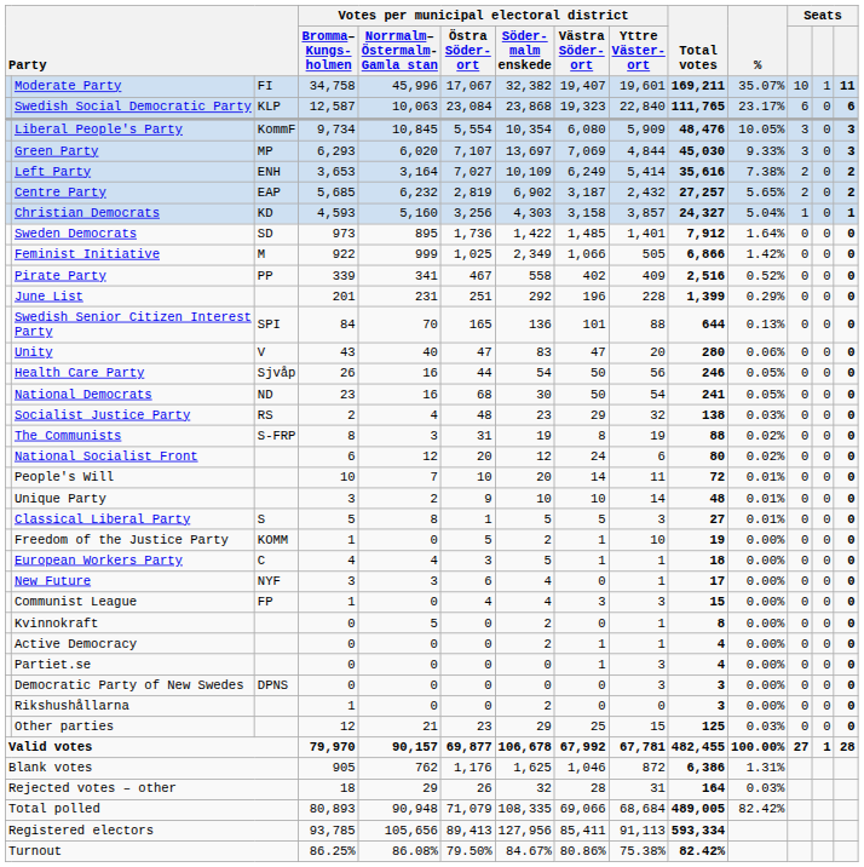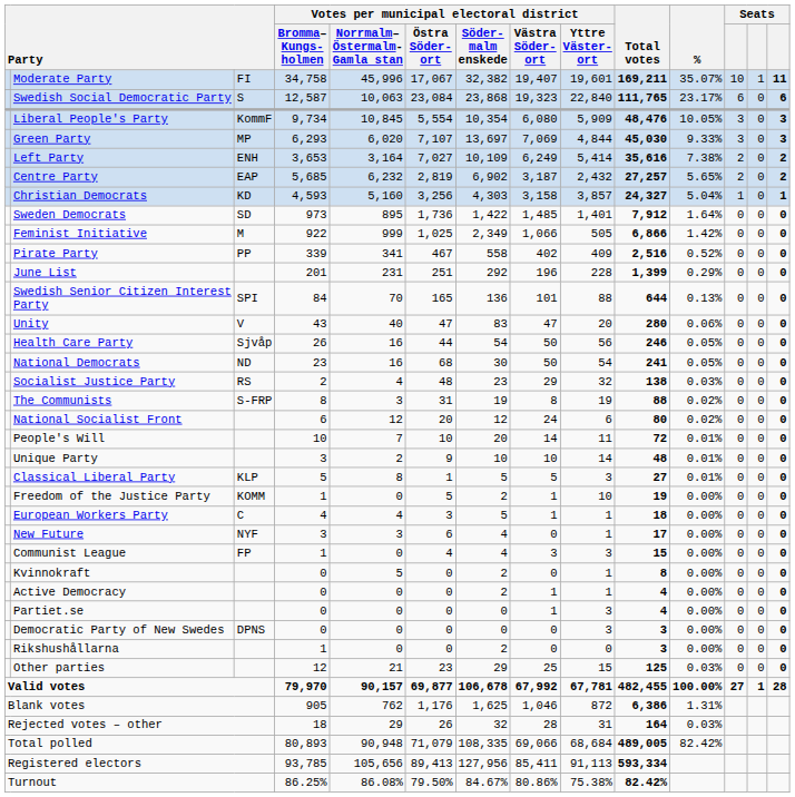 <table class="wikitable" border="1" style="text-align:right;">
 <tr>
 <th style="text-align:left;" valign=bottom rowspan=2 colspan=3>Party</th>
 <th colspan=6>Votes per municipal electoral district</th>
 <th align=center valign=bottom rowspan=2 width="50">Total votes</th>
 <th align=center valign=bottom rowspan=2 width="50">%</th>
 <th colspan=3>Seats</th>
 </tr>
 <tr>
 <th align=center valign=bottom width="50"><a href='#'>Bromma</a>–<a href='#'>Kungs- holmen</a></th>
 <th align=center valign=bottom width="50"><a href='#'>Norrmalm</a>–<a href='#'>Östermalm</a>- <a href='#'>Gamla stan</a></th>
 <th align=center valign=bottom width="50">Östra <a href='#'>Söder- ort</a></th>
 <th align=center valign=bottom width="50"><a href='#'>Söder- malm</a> enskede</th>
 <th align=center valign=bottom width="50">Västra <a href='#'>Söder- ort</a></th>
 <th align=center valign=bottom width="50">Yttre <a href='#'>Väster- ort</a></th>
 <th align=center valign=bottom width="20"><small></small></th>
 <th align=center valign=bottom width="20"><small><a href='#'></a></small></th>
 <th align=center valign=bottom width="20"><small></small></th>
 </tr>
 <tr style="background:#CEE0F2;">
 <td></td>
 <td align=left><a href='#'>Moderate Party</a></td>
 <td align=left>FI</td>
 <td>34,758</td>
 <td>45,996</td>
 <td>17,067</td>
 <td>32,382</td>
 <td>19,407</td>
 <td>19,601</td>
 <td><strong>169,211</strong></td>
 <td>35.07%</td>
 <td>10</td>
 <td>1</td>
 <td><strong>11</strong></td>
 </tr>
 <tr style="background:#CEE0F2;">
 <td></td>
 <td align=left style="white-space: nowrap;"><a href='#'>Swedish Social Democratic Party</a></td>
-<td align=left>KLP</td>
+<td align=left>S</td>
 <td>12,587</td>
 <td>10,063</td>
 <td>23,084</td>
 <td>23,868</td>
 <td>19,323</td>
 <td>22,840</td>
 <td><strong>111,765</strong></td>
 <td>23.17%</td>
 <td>6</td>
 <td>0</td>
 <td><strong>6</strong></td>
 </tr>
 <tr style="background:#CEE0F2; border-top:3px solid darkgray;">
 <td></td>
 <td align=left><a href='#'>Liberal People's Party</a></td>
 <td align=left>KommF</td>
 <td>9,734</td>
 <td>10,845</td>
 <td>5,554</td>
 <td>10,354</td>
 <td>6,080</td>
 <td>5,909</td>
 <td><strong>48,476</strong></td>
 <td>10.05%</td>
 <td>3</td>
 <td>0</td>
 <td><strong>3</strong></td>
 </tr>
 <tr style="background:#CEE0F2;">
 <td></td>
 <td align=left><a href='#'>Green Party</a></td>
 <td align=left>MP</td>
 <td>6,293</td>
 <td>6,020</td>
 <td>7,107</td>
 <td>13,697</td>
 <td>7,069</td>
 <td>4,844</td>
 <td><strong>45,030</strong></td>
 <td>9.33%</td>
 <td>3</td>
 <td>0</td>
 <td><strong>3</strong></td>
 </tr>
 <tr style="background:#CEE0F2;">
 <td></td>
 <td align=left><a href='#'>Left Party</a></td>
 <td align=left>ENH</td>
 <td>3,653</td>
 <td>3,164</td>
 <td>7,027</td>
 <td>10,109</td>
 <td>6,249</td>
 <td>5,414</td>
 <td><strong>35,616</strong></td>
 <td>7.38%</td>
 <td>2</td>
 <td>0</td>
 <td><strong>2</strong></td>
 </tr>
 <tr style="background:#CEE0F2;">
 <td></td>
 <td align=left><a href='#'>Centre Party</a></td>
 <td align=left>EAP</td>
 <td>5,685</td>
 <td>6,232</td>
 <td>2,819</td>
 <td>6,902</td>
 <td>3,187</td>
 <td>2,432</td>
 <td><strong>27,257</strong></td>
 <td>5.65%</td>
 <td>2</td>
 <td>0</td>
 <td><strong>2</strong></td>
 </tr>
 <tr style="background:#CEE0F2;">
 <td></td>
 <td align=left><a href='#'>Christian Democrats</a></td>
 <td align=left>KD</td>
 <td>4,593</td>
 <td>5,160</td>
 <td>3,256</td>
 <td>4,303</td>
 <td>3,158</td>
 <td>3,857</td>
 <td><strong>24,327</strong></td>
 <td>5.04%</td>
 <td>1</td>
 <td>0</td>
 <td><strong>1</strong></td>
 </tr>
 <tr>
 <td></td>
 <td align=left><a href='#'>Sweden Democrats</a></td>
 <td align=left>SD</td>
 <td>973</td>
 <td>895</td>
 <td>1,736</td>
 <td>1,422</td>
 <td>1,485</td>
 <td>1,401</td>
 <td><strong>7,912</strong></td>
 <td>1.64%</td>
 <td>0</td>
 <td>0</td>
 <td><strong>0</strong></td>
 </tr>
 <tr>
 <td></td>
 <td align=left><a href='#'>Feminist Initiative</a></td>
 <td align=left>M</td>
 <td>922</td>
 <td>999</td>
 <td>1,025</td>
 <td>2,349</td>
 <td>1,066</td>
 <td>505</td>
 <td><strong>6,866</strong></td>
 <td>1.42%</td>
 <td>0</td>
 <td>0</td>
 <td><strong>0</strong></td>
 </tr>
 <tr>
 <td></td>
 <td align=left><a href='#'>Pirate Party</a></td>
 <td align=left>PP</td>
 <td>339</td>
 <td>341</td>
 <td>467</td>
 <td>558</td>
 <td>402</td>
 <td>409</td>
 <td><strong>2,516</strong></td>
 <td>0.52%</td>
 <td>0</td>
 <td>0</td>
 <td><strong>0</strong></td>
 </tr>
 <tr>
 <td></td>
 <td align=left><a href='#'>June List</a></td>
 <td></td>
 <td>201</td>
 <td>231</td>
 <td>251</td>
 <td>292</td>
 <td>196</td>
 <td>228</td>
 <td><strong>1,399</strong></td>
 <td>0.29%</td>
 <td>0</td>
 <td>0</td>
 <td><strong>0</strong></td>
 </tr>
 <tr>
 <td></td>
 <td align=left><a href='#'>Swedish Senior Citizen Interest Party</a></td>
 <td align=left>SPI</td>
 <td>84</td>
 <td>70</td>
 <td>165</td>
 <td>136</td>
 <td>101</td>
 <td>88</td>
 <td><strong>644</strong></td>
 <td>0.13%</td>
 <td>0</td>
 <td>0</td>
 <td><strong>0</strong></td>
 </tr>
 <tr>
 <td></td>
 <td align=left><a href='#'>Unity</a></td>
 <td align=left>V</td>
 <td>43</td>
 <td>40</td>
 <td>47</td>
 <td>83</td>
 <td>47</td>
 <td>20</td>
 <td><strong>280</strong></td>
 <td>0.06%</td>
 <td>0</td>
 <td>0</td>
 <td><strong>0</strong></td>
 </tr>
 <tr>
 <td></td>
 <td align=left><a href='#'>Health Care Party</a></td>
 <td align=left>Sjvåp</td>
 <td>26</td>
 <td>16</td>
 <td>44</td>
 <td>54</td>
 <td>50</td>
 <td>56</td>
 <td><strong>246</strong></td>
 <td>0.05%</td>
 <td>0</td>
 <td>0</td>
 <td><strong>0</strong></td>
 </tr>
 <tr>
 <td></td>
 <td align=left><a href='#'>National Democrats</a></td>
 <td align=left>ND</td>
 <td>23</td>
 <td>16</td>
 <td>68</td>
 <td>30</td>
 <td>50</td>
 <td>54</td>
 <td><strong>241</strong></td>
 <td>0.05%</td>
 <td>0</td>
 <td>0</td>
 <td><strong>0</strong></td>
 </tr>
 <tr>
 <td></td>
 <td align=left><a href='#'>Socialist Justice Party</a></td>
 <td align=left>RS</td>
 <td>2</td>
 <td>4</td>
 <td>48</td>
 <td>23</td>
 <td>29</td>
 <td>32</td>
 <td><strong>138</strong></td>
 <td>0.03%</td>
 <td>0</td>
 <td>0</td>
 <td><strong>0</strong></td>
 </tr>
 <tr>
 <td></td>
 <td align=left><a href='#'>The Communists</a></td>
 <td align=left>S-FRP</td>
 <td>8</td>
 <td>3</td>
 <td>31</td>
 <td>19</td>
 <td>8</td>
 <td>19</td>
 <td><strong>88</strong></td>
 <td>0.02%</td>
 <td>0</td>
 <td>0</td>
 <td><strong>0</strong></td>
 </tr>
 <tr>
 <td></td>
 <td align=left><a href='#'>National Socialist Front</a></td>
 <td></td>
 <td>6</td>
 <td>12</td>
 <td>20</td>
 <td>12</td>
 <td>24</td>
 <td>6</td>
 <td><strong>80</strong></td>
 <td>0.02%</td>
 <td>0</td>
 <td>0</td>
 <td><strong>0</strong></td>
 </tr>
 <tr>
 <td></td>
 <td align=left>People's Will</td>
 <td></td>
 <td>10</td>
 <td>7</td>
 <td>10</td>
 <td>20</td>
 <td>14</td>
 <td>11</td>
 <td><strong>72</strong></td>
 <td>0.01%</td>
 <td>0</td>
 <td>0</td>
 <td><strong>0</strong></td>
 </tr>
 <tr>
 <td></td>
 <td align=left>Unique Party</td>
 <td></td>
 <td>3</td>
 <td>2</td>
 <td>9</td>
 <td>10</td>
 <td>10</td>
 <td>14</td>
 <td><strong>48</strong></td>
 <td>0.01%</td>
 <td>0</td>
 <td>0</td>
 <td><strong>0</strong></td>
 </tr>
 <tr>
 <td></td>
 <td align=left><a href='#'>Classical Liberal Party</a></td>
-<td align=left>S</td>
+<td align=left>KLP</td>
 <td>5</td>
 <td>8</td>
 <td>1</td>
 <td>5</td>
 <td>5</td>
 <td>3</td>
 <td><strong>27</strong></td>
 <td>0.01%</td>
 <td>0</td>
 <td>0</td>
 <td><strong>0</strong></td>
 </tr>
 <tr>
 <td></td>
 <td align=left>Freedom of the Justice Party</td>
 <td align=left>KOMM</td>
 <td>1</td>
 <td>0</td>
 <td>5</td>
 <td>2</td>
 <td>1</td>
 <td>10</td>
 <td><strong>19</strong></td>
 <td>0.00%</td>
 <td>0</td>
 <td>0</td>
 <td><strong>0</strong></td>
 </tr>
 <tr>
 <td></td>
 <td align=left><a href='#'>European Workers Party</a></td>
 <td align=left>C</td>
 <td>4</td>
 <td>4</td>
 <td>3</td>
 <td>5</td>
 <td>1</td>
 <td>1</td>
 <td><strong>18</strong></td>
 <td>0.00%</td>
 <td>0</td>
 <td>0</td>
 <td><strong>0</strong></td>
 </tr>
 <tr>
 <td></td>
 <td align=left><a href='#'>New Future</a></td>
 <td align=left>NYF</td>
 <td>3</td>
 <td>3</td>
 <td>6</td>
 <td>4</td>
 <td>0</td>
 <td>1</td>
 <td><strong>17</strong></td>
 <td>0.00%</td>
 <td>0</td>
 <td>0</td>
 <td><strong>0</strong></td>
 </tr>
 <tr>
 <td></td>
 <td align=left>Communist League</td>
 <td align=left>FP</td>
 <td>1</td>
 <td>0</td>
 <td>4</td>
 <td>4</td>
 <td>3</td>
 <td>3</td>
 <td><strong>15</strong></td>
 <td>0.00%</td>
 <td>0</td>
 <td>0</td>
 <td><strong>0</strong></td>
 </tr>
 <tr>
 <td></td>
 <td align=left>Kvinnokraft</td>
 <td></td>
 <td>0</td>
 <td>5</td>
 <td>0</td>
 <td>2</td>
 <td>0</td>
 <td>1</td>
 <td><strong>8</strong></td>
 <td>0.00%</td>
 <td>0</td>
 <td>0</td>
 <td><strong>0</strong></td>
 </tr>
 <tr>
 <td></td>
 <td align=left>Active Democracy</td>
 <td></td>
 <td>0</td>
 <td>0</td>
 <td>0</td>
 <td>2</td>
 <td>1</td>
 <td>1</td>
 <td><strong>4</strong></td>
 <td>0.00%</td>
 <td>0</td>
 <td>0</td>
 <td><strong>0</strong></td>
 </tr>
 <tr>
 <td></td>
 <td align=left>Partiet.se</td>
 <td></td>
 <td>0</td>
 <td>0</td>
 <td>0</td>
 <td>0</td>
 <td>1</td>
 <td>3</td>
 <td><strong>4</strong></td>
 <td>0.00%</td>
 <td>0</td>
 <td>0</td>
 <td><strong>0</strong></td>
 </tr>
 <tr>
 <td></td>
 <td align=left>Democratic Party of New Swedes</td>
 <td align=left>DPNS</td>
 <td>0</td>
 <td>0</td>
 <td>0</td>
 <td>0</td>
 <td>0</td>
 <td>3</td>
 <td><strong>3</strong></td>
 <td>0.00%</td>
 <td>0</td>
 <td>0</td>
 <td><strong>0</strong></td>
 </tr>
 <tr>
 <td></td>
 <td align=left>Rikshushållarna</td>
 <td></td>
 <td>1</td>
 <td>0</td>
 <td>0</td>
 <td>2</td>
 <td>0</td>
 <td>0</td>
 <td><strong>3</strong></td>
 <td>0.00%</td>
 <td>0</td>
 <td>0</td>
 <td><strong>0</strong></td>
 </tr>
 <tr>
 <td></td>
 <td align=left>Other parties</td>
 <td></td>
 <td>12</td>
 <td>21</td>
 <td>23</td>
 <td>29</td>
 <td>25</td>
 <td>15</td>
 <td><strong>125</strong></td>
 <td>0.03%</td>
 <td>0</td>
 <td>0</td>
 <td><strong>0</strong></td>
 </tr>
 <tr style="font-weight:bold">
 <td align=left colspan=3>Valid votes</td>
 <td>79,970</td>
 <td>90,157</td>
 <td>69,877</td>
 <td>106,678</td>
 <td>67,992</td>
 <td>67,781</td>
 <td>482,455</td>
 <td>100.00%</td>
 <td>27</td>
 <td>1</td>
 <td>28</td>
 </tr>
 <tr>
 <td align=left colspan=3>Blank votes</td>
 <td>905</td>
 <td>762</td>
 <td>1,176</td>
 <td>1,625</td>
 <td>1,046</td>
 <td>872</td>
 <td><strong>6,386</strong></td>
 <td>1.31%</td>
 <td></td>
 <td></td>
 <td></td>
 </tr>
 <tr>
 <td align=left colspan=3>Rejected votes – other</td>
 <td>18</td>
 <td>29</td>
 <td>26</td>
 <td>32</td>
 <td>28</td>
 <td>31</td>
 <td><strong>164</strong></td>
 <td>0.03%</td>
 <td></td>
 <td></td>
 <td></td>
 </tr>
 <tr>
 <td align=left colspan=3>Total polled</td>
 <td>80,893</td>
 <td>90,948</td>
 <td>71,079</td>
 <td>108,335</td>
 <td>69,066</td>
 <td>68,684</td>
 <td><strong>489,005</strong></td>
 <td>82.42%</td>
 <td></td>
 <td></td>
 <td></td>
 </tr>
 <tr>
 <td align=left colspan=3>Registered electors</td>
 <td>93,785</td>
 <td>105,656</td>
 <td>89,413</td>
 <td>127,956</td>
 <td>85,411</td>
 <td>91,113</td>
 <td><strong>593,334</strong></td>
 <td></td>
 <td></td>
 <td></td>
 <td></td>
 </tr>
 <tr>
 <td align=left colspan=3>Turnout</td>
 <td>86.25%</td>
 <td>86.08%</td>
 <td>79.50%</td>
 <td>84.67%</td>
 <td>80.86%</td>
 <td>75.38%</td>
 <td><strong>82.42%</strong></td>
 <td></td>
 <td></td>
 <td></td>
 <td></td>
 </tr>
 </table>
